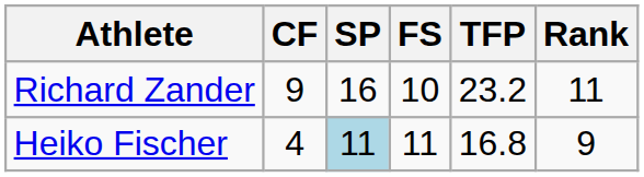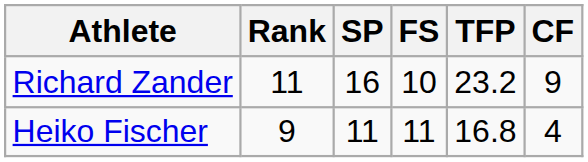 <table class="wikitable" border="1" style="font-size:90%">
 <tr>
 <th>Athlete</th>
-<th>CF</th>
+<th>Rank</th>
 <th>SP</th>
 <th>FS</th>
 <th>TFP</th>
-<th>Rank</th>
+<th>CF</th>
 </tr>
 <tr align=center>
 <td align=left><a href='#'>Richard Zander</a></td>
-<td>9</td>
+<td>11</td>
 <td>16</td>
 <td>10</td>
 <td>23.2</td>
-<td>11</td>
+<td>9</td>
 </tr>
 <tr align=center>
 <td align=left><a href='#'>Heiko Fischer</a></td>
-<td>4</td>
-<td style="background: lightblue;">11</td>
+<td>9</td>
+<td>11</td>
 <td>11</td>
 <td>16.8</td>
-<td>9</td>
+<td>4</td>
 </tr>
 </table>
